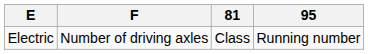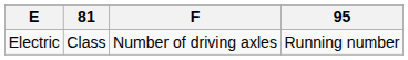 <table class="wikitable">
 <tr>
 <th>E</th>
+<th>81</th>
 <th>F</th>
-<th>81</th>
 <th>95</th>
 </tr>
 <tr>
 <td>Electric</td>
+<td>Class</td>
 <td>Number of driving axles</td>
-<td>Class</td>
 <td>Running number</td>
 </tr>
 </table>
